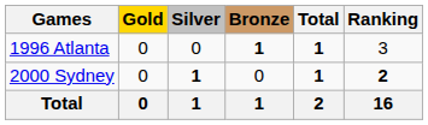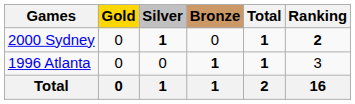 <table class="wikitable sortable" style="text-align:center">
 <tr>
 <th>Games</th>
 <th style="background-color:gold;">Gold</th>
 <th style="background-color:silver;">Silver</th>
 <th style="background-color:#c96;">Bronze</th>
 <th>Total</th>
 <th>Ranking</th>
 </tr>
 <tr>
+<td align="left"> <a href='#'>2000 Sydney</a></td>
+<td>0</td>
+<td><strong>1</strong></td>
+<td>0</td>
+<td><strong>1</strong></td>
+<td><strong>2</strong></td>
+</tr>
+<tr>
 <td align="left"> <a href='#'>1996 Atlanta</a></td>
 <td>0</td>
 <td>0</td>
 <td><strong>1</strong></td>
 <td><strong>1</strong></td>
 <td>3</td>
-</tr>
-<tr>
-<td align="left"> <a href='#'>2000 Sydney</a></td>
-<td>0</td>
-<td><strong>1</strong></td>
-<td>0</td>
-<td><strong>1</strong></td>
-<td><strong>2</strong></td>
 </tr>
 <tr>
 <th>Total</th>
 <th>0</th>
 <th>1</th>
 <th>1</th>
 <th>2</th>
 <th>16</th>
 </tr>
 </table>
